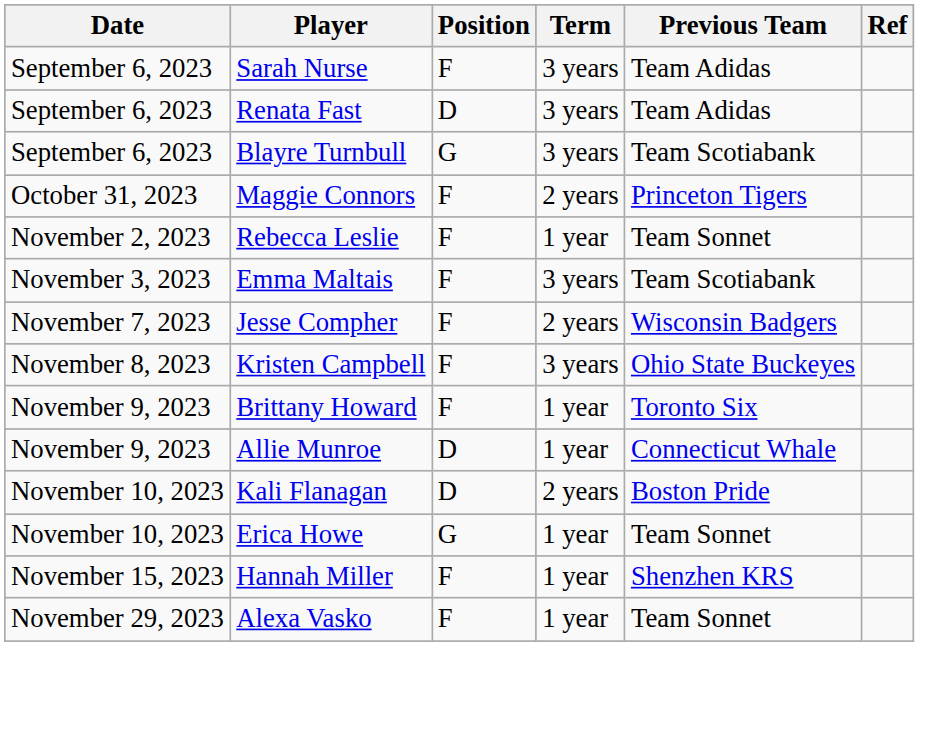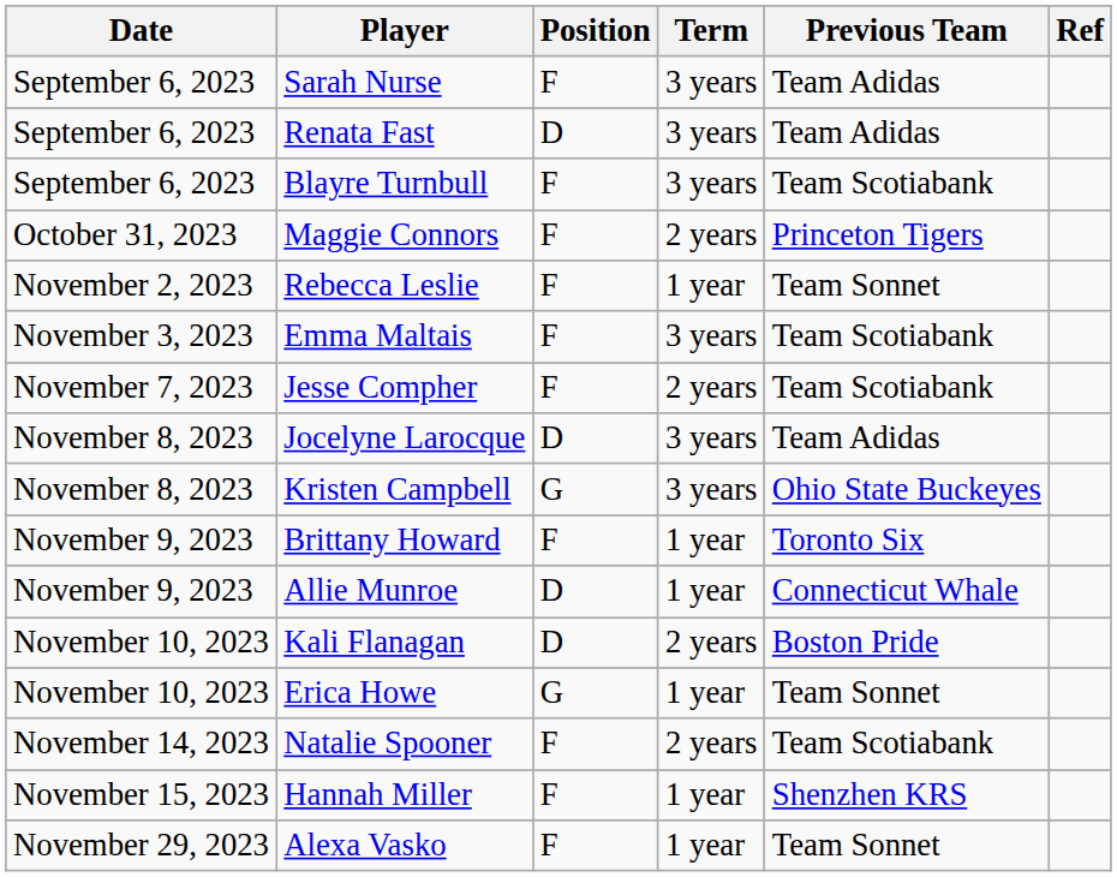 <table class="wikitable">
 <tr style="text-align:center; background:#ddd;">
 <th>Date</th>
 <th>Player</th>
 <th>Position</th>
 <th>Term</th>
 <th>Previous Team</th>
 <th>Ref</th>
 </tr>
 <tr>
 <td>September 6, 2023</td>
 <td><a href='#'>Sarah Nurse</a></td>
 <td>F</td>
 <td>3 years</td>
 <td>Team Adidas</td>
 <td></td>
 </tr>
 <tr>
 <td>September 6, 2023</td>
 <td><a href='#'>Renata Fast</a></td>
 <td>D</td>
 <td>3 years</td>
 <td>Team Adidas</td>
 <td></td>
 </tr>
 <tr>
 <td>September 6, 2023</td>
 <td><a href='#'>Blayre Turnbull</a></td>
-<td>G</td>
+<td>F</td>
 <td>3 years</td>
 <td>Team Scotiabank</td>
 <td></td>
 </tr>
 <tr>
 <td>October 31, 2023</td>
 <td><a href='#'>Maggie Connors</a></td>
 <td>F</td>
 <td>2 years</td>
 <td><a href='#'>Princeton Tigers</a></td>
 <td></td>
 </tr>
 <tr>
 <td>November 2, 2023</td>
 <td><a href='#'>Rebecca Leslie</a></td>
 <td>F</td>
 <td>1 year</td>
 <td>Team Sonnet</td>
 <td></td>
 </tr>
 <tr>
 <td>November 3, 2023</td>
 <td><a href='#'>Emma Maltais</a></td>
 <td>F</td>
 <td>3 years</td>
 <td>Team Scotiabank</td>
 <td></td>
 </tr>
 <tr>
 <td>November 7, 2023</td>
 <td><a href='#'>Jesse Compher</a></td>
 <td>F</td>
 <td>2 years</td>
-<td><a href='#'>Wisconsin Badgers</a></td>
+<td>Team Scotiabank</td>
+<td></td>
+</tr>
+<tr>
+<td>November 8, 2023</td>
+<td><a href='#'>Jocelyne Larocque</a></td>
+<td>D</td>
+<td>3 years</td>
+<td>Team Adidas</td>
 <td></td>
 </tr>
 <tr>
 <td>November 8, 2023</td>
 <td><a href='#'>Kristen Campbell</a></td>
-<td>F</td>
+<td>G</td>
 <td>3 years</td>
 <td><a href='#'>Ohio State Buckeyes</a></td>
 <td></td>
 </tr>
 <tr>
 <td>November 9, 2023</td>
 <td><a href='#'>Brittany Howard</a></td>
 <td>F</td>
 <td>1 year</td>
 <td><a href='#'>Toronto Six</a></td>
 <td></td>
 </tr>
 <tr>
 <td>November 9, 2023</td>
 <td><a href='#'>Allie Munroe</a></td>
 <td>D</td>
 <td>1 year</td>
 <td><a href='#'>Connecticut Whale</a></td>
 <td></td>
 </tr>
 <tr>
 <td>November 10, 2023</td>
 <td><a href='#'>Kali Flanagan</a></td>
 <td>D</td>
 <td>2 years</td>
 <td><a href='#'>Boston Pride</a></td>
 <td></td>
 </tr>
 <tr>
 <td>November 10, 2023</td>
 <td><a href='#'>Erica Howe</a></td>
 <td>G</td>
 <td>1 year</td>
 <td>Team Sonnet</td>
 <td></td>
 </tr>
 <tr>
+<td>November 14, 2023</td>
+<td><a href='#'>Natalie Spooner</a></td>
+<td>F</td>
+<td>2 years</td>
+<td>Team Scotiabank</td>
+<td></td>
+</tr>
+<tr>
 <td>November 15, 2023</td>
 <td><a href='#'>Hannah Miller</a></td>
 <td>F</td>
 <td>1 year</td>
 <td><a href='#'>Shenzhen KRS</a></td>
 <td></td>
 </tr>
 <tr>
 <td>November 29, 2023</td>
 <td><a href='#'>Alexa Vasko</a></td>
 <td>F</td>
 <td>1 year</td>
 <td>Team Sonnet</td>
 <td></td>
 </tr>
 </table>
